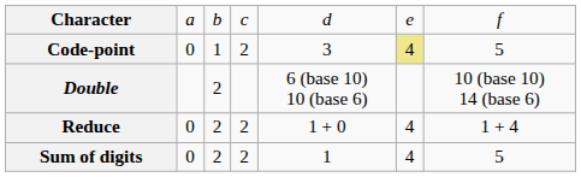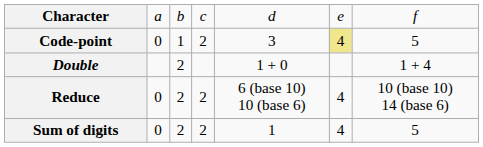 <table class="wikitable" style="width:500px;">
 <tr align=center>
 <th>Character</th>
 <td><em>a</em></td>
 <td><em>b</em></td>
 <td><em>c</em></td>
 <td><em>d</em></td>
 <td><em>e</em></td>
 <td><em>f</em></td>
 </tr>
 <tr align=center>
 <th>Code-point</th>
 <td>0</td>
 <td>1</td>
 <td>2</td>
 <td>3</td>
 <td style="background: khaki;">4</td>
 <td>5</td>
 </tr>
 <tr align=center>
 <th><em>Double</em></th>
 <td></td>
 <td>2</td>
 <td></td>
-<td>6 (base 10) <br> 10 (base 6)</td>
+<td>1 + 0</td>
 <td></td>
-<td>10 (base 10) <br> 14 (base 6)</td>
+<td>1 + 4</td>
 </tr>
 <tr align=center>
 <th>Reduce</th>
 <td>0</td>
 <td>2</td>
 <td>2</td>
-<td>1 + 0</td>
+<td>6 (base 10) <br> 10 (base 6)</td>
 <td>4</td>
-<td>1 + 4</td>
+<td>10 (base 10) <br> 14 (base 6)</td>
 </tr>
 <tr align=center>
 <th>Sum of digits</th>
 <td>0</td>
 <td>2</td>
 <td>2</td>
 <td>1</td>
 <td>4</td>
 <td>5</td>
 </tr>
 </table>
